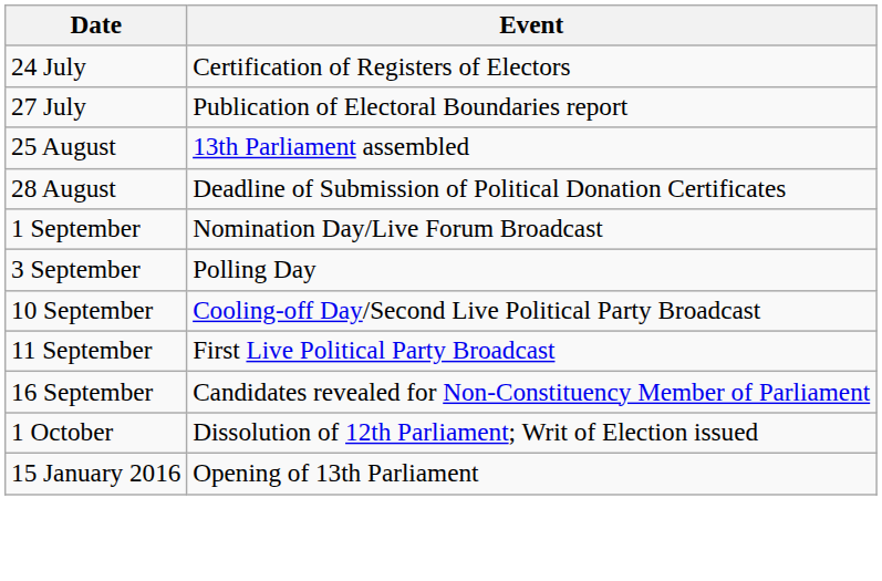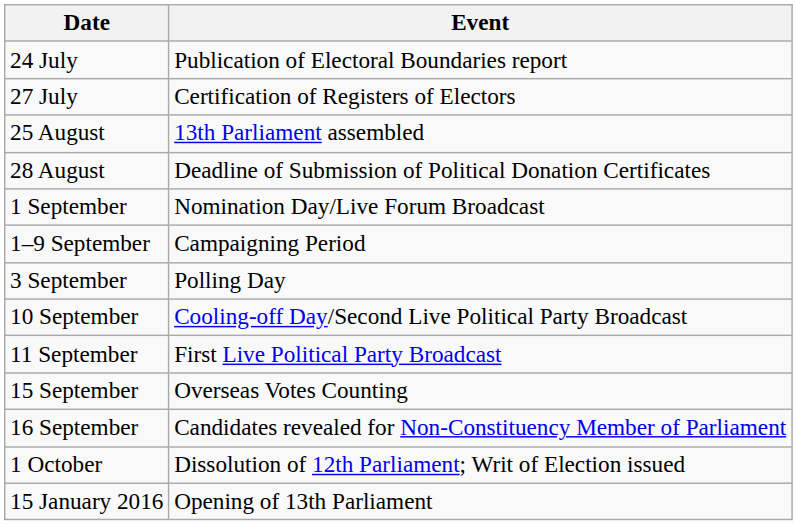 <table class="wikitable">
 <tr>
 <th>Date</th>
 <th>Event</th>
 </tr>
 <tr>
 <td>24 July</td>
-<td>Certification of Registers of Electors</td>
+<td>Publication of Electoral Boundaries report</td>
 </tr>
 <tr>
 <td>27 July</td>
-<td>Publication of Electoral Boundaries report</td>
+<td>Certification of Registers of Electors</td>
 </tr>
 <tr>
 <td>25 August</td>
 <td><a href='#'>13th Parliament</a> assembled</td>
 </tr>
 <tr>
 <td>28 August</td>
 <td>Deadline of Submission of Political Donation Certificates</td>
 </tr>
 <tr>
 <td>1 September</td>
 <td>Nomination Day/Live Forum Broadcast</td>
 </tr>
 <tr>
+<td>1–9 September</td>
+<td>Campaigning Period</td>
+</tr>
+<tr>
 <td>3 September</td>
 <td>Polling Day</td>
 </tr>
 <tr>
 <td>10 September</td>
 <td><a href='#'>Cooling-off Day</a>/Second Live Political Party Broadcast</td>
 </tr>
 <tr>
 <td>11 September</td>
 <td>First <a href='#'>Live Political Party Broadcast</a></td>
+</tr>
+<tr>
+<td>15 September</td>
+<td>Overseas Votes Counting</td>
 </tr>
 <tr>
 <td>16 September</td>
 <td>Candidates revealed for <a href='#'>Non-Constituency Member of Parliament</a></td>
 </tr>
 <tr>
 <td>1 October</td>
 <td>Dissolution of <a href='#'>12th Parliament</a>; Writ of Election issued</td>
 </tr>
 <tr>
 <td>15 January 2016</td>
 <td>Opening of 13th Parliament</td>
 </tr>
 </table>
